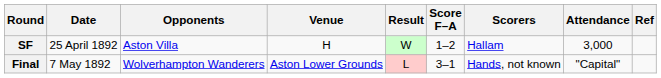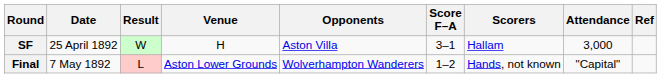 <table class="wikitable" style="text-align:center">
 <tr>
 <th scope="col">Round</th>
 <th scope="col">Date</th>
+<th scope="col">Result</th>
+<th scope="col">Venue</th>
 <th scope="col">Opponents</th>
-<th scope="col">Venue</th>
-<th scope="col">Result</th>
 <th scope="col">Score<br>F–A</th>
 <th scope="col">Scorers</th>
 <th scope="col">Attendance</th>
 <th scope="col">Ref</th>
 </tr>
 <tr>
 <th scope="row">SF</th>
 <td align="left">25 April 1892</td>
+<td style=background:#cfc>W</td>
+<td>H</td>
 <td align="left"><a href='#'>Aston Villa</a></td>
-<td>H</td>
-<td style=background:#cfc>W</td>
-<td>1–2</td>
+<td>3–1</td>
 <td align="left"><a href='#'>Hallam</a></td>
 <td>3,000</td>
 <td></td>
 </tr>
 <tr>
 <th scope="row">Final</th>
 <td align="left">7 May 1892</td>
+<td style=background:#fcc>L</td>
+<td><a href='#'>Aston Lower Grounds</a></td>
 <td align="left"><a href='#'>Wolverhampton Wanderers</a></td>
-<td><a href='#'>Aston Lower Grounds</a></td>
-<td style=background:#fcc>L</td>
-<td>3–1</td>
+<td>1–2</td>
 <td align="left"><a href='#'>Hands</a>, not known</td>
 <td>"Capital"</td>
 <td></td>
 </tr>
 </table>
